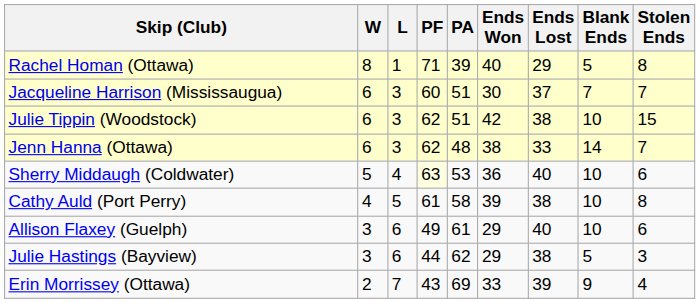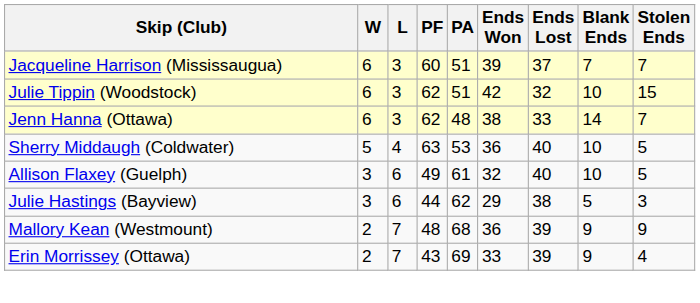 <table class="wikitable">
 <tr>
 <th bgcolor="#efefef" width="320">Skip (Club)</th>
 <th bgcolor="#efefef" width="20">W</th>
 <th bgcolor="#efefef" width="20">L</th>
 <th bgcolor="#efefef" width="20">PF</th>
 <th bgcolor="#efefef" width="20">PA</th>
 <th bgcolor="#efefef" width="20">Ends <br> Won</th>
 <th bgcolor="#efefef" width="20">Ends <br> Lost</th>
 <th bgcolor="#efefef" width="20">Blank <br> Ends</th>
 <th bgcolor="#efefef" width="20">Stolen <br> Ends<br></th>
 </tr>
 <tr bgcolor=#ffffcc>
-<td><a href='#'>Rachel Homan</a> (Ottawa)</td>
-<td>8</td>
-<td>1</td>
-<td>71</td>
-<td>39</td>
-<td>40</td>
-<td>29</td>
-<td>5</td>
-<td>8</td>
-</tr>
-<tr bgcolor=#ffffcc>
 <td><a href='#'>Jacqueline Harrison</a> (Mississaugua)</td>
 <td>6</td>
 <td>3</td>
 <td>60</td>
 <td>51</td>
-<td>30</td>
+<td>39</td>
 <td>37</td>
 <td>7</td>
 <td>7</td>
 </tr>
 <tr bgcolor=#ffffcc>
 <td><a href='#'>Julie Tippin</a> (Woodstock)</td>
 <td>6</td>
 <td>3</td>
 <td>62</td>
 <td>51</td>
 <td>42</td>
-<td>38</td>
+<td>32</td>
 <td>10</td>
 <td>15</td>
 </tr>
 <tr bgcolor=#ffffcc>
 <td><a href='#'>Jenn Hanna</a> (Ottawa)</td>
 <td>6</td>
 <td>3</td>
 <td>62</td>
 <td>48</td>
 <td>38</td>
 <td>33</td>
 <td>14</td>
 <td>7</td>
 </tr>
 <tr>
 <td><a href='#'>Sherry Middaugh</a> (Coldwater)</td>
 <td>5</td>
 <td>4</td>
-<td style="background: lightyellow;">63</td>
+<td>63</td>
 <td>53</td>
 <td>36</td>
 <td>40</td>
 <td>10</td>
-<td>6</td>
-</tr>
-<tr>
-<td><a href='#'>Cathy Auld</a> (Port Perry)</td>
-<td>4</td>
 <td>5</td>
-<td>61</td>
-<td>58</td>
-<td>39</td>
-<td>38</td>
-<td>10</td>
-<td>8</td>
 </tr>
 <tr>
 <td><a href='#'>Allison Flaxey</a> (Guelph)</td>
 <td>3</td>
 <td>6</td>
 <td>49</td>
 <td>61</td>
-<td>29</td>
+<td>32</td>
 <td>40</td>
 <td>10</td>
-<td>6</td>
+<td>5</td>
 </tr>
 <tr>
 <td><a href='#'>Julie Hastings</a> (Bayview)</td>
 <td>3</td>
 <td>6</td>
 <td>44</td>
 <td>62</td>
 <td>29</td>
 <td>38</td>
 <td>5</td>
 <td>3</td>
 </tr>
 <tr>
+<td><a href='#'>Mallory Kean</a> (Westmount)</td>
+<td>2</td>
+<td>7</td>
+<td>48</td>
+<td>68</td>
+<td>36</td>
+<td>39</td>
+<td>9</td>
+<td>9</td>
+</tr>
+<tr>
 <td><a href='#'>Erin Morrissey</a> (Ottawa)</td>
 <td>2</td>
 <td>7</td>
 <td>43</td>
 <td>69</td>
 <td>33</td>
 <td>39</td>
 <td>9</td>
 <td>4<br></td>
 </tr>
 </table>
